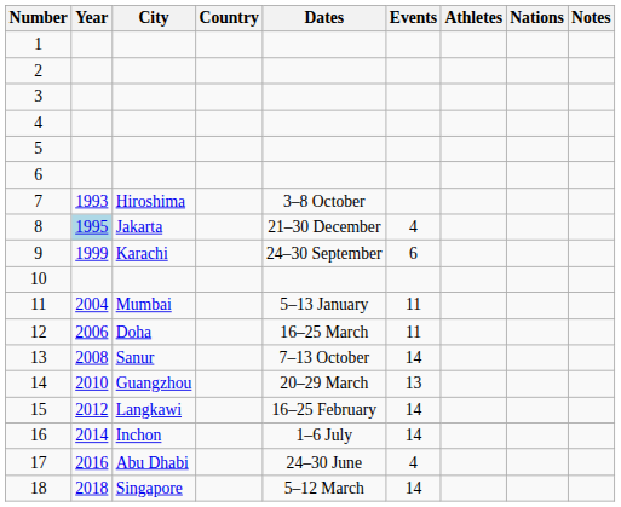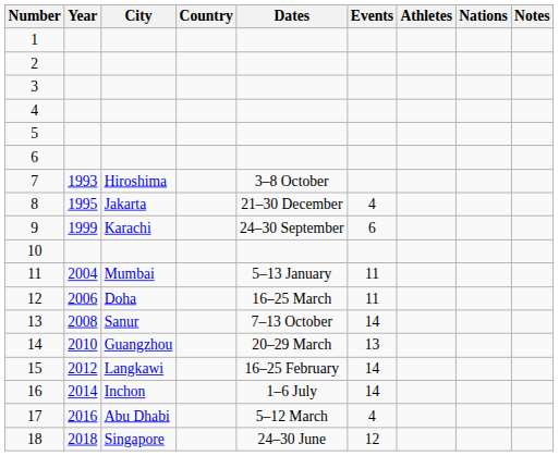 <table class="wikitable">
 <tr>
 <th>Number</th>
 <th>Year</th>
 <th>City</th>
 <th>Country</th>
 <th>Dates</th>
 <th>Events</th>
 <th>Athletes</th>
 <th>Nations</th>
 <th>Notes</th>
 </tr>
 <tr>
 <td align=center>1</td>
 <td align=center></td>
 <td></td>
 <td></td>
 <td align=center></td>
 <td align=center></td>
 <td align=center></td>
 <td align=center></td>
 <td></td>
 </tr>
 <tr>
 <td align=center>2</td>
 <td align=center></td>
 <td></td>
 <td></td>
 <td align=center></td>
 <td align=center></td>
 <td align=center></td>
 <td align=center></td>
 <td></td>
 </tr>
 <tr>
 <td align=center>3</td>
 <td align=center></td>
 <td></td>
 <td></td>
 <td align=center></td>
 <td align=center></td>
 <td align=center></td>
 <td align=center></td>
 <td></td>
 </tr>
 <tr>
 <td align=center>4</td>
 <td align=center></td>
 <td></td>
 <td></td>
 <td align=center></td>
 <td align=center></td>
 <td align=center></td>
 <td align=center></td>
 <td></td>
 </tr>
 <tr>
 <td align=center>5</td>
 <td align=center></td>
 <td></td>
 <td></td>
 <td align=center></td>
 <td align=center></td>
 <td align=center></td>
 <td align=center></td>
 <td></td>
 </tr>
 <tr>
 <td align=center>6</td>
 <td align=center></td>
 <td></td>
 <td></td>
 <td align=center></td>
 <td align=center></td>
 <td align=center></td>
 <td align=center></td>
 <td></td>
 </tr>
 <tr>
 <td align=center>7</td>
 <td><a href='#'>1993</a></td>
 <td><a href='#'>Hiroshima</a></td>
 <td></td>
 <td align=center>3–8 October</td>
 <td align=center></td>
 <td align=center></td>
 <td align=center></td>
 <td></td>
 </tr>
 <tr>
 <td align=center>8</td>
-<td style="background: lightblue;"><a href='#'>1995</a></td>
+<td><a href='#'>1995</a></td>
 <td><a href='#'>Jakarta</a></td>
 <td></td>
 <td align=center>21–30 December</td>
 <td align=center>4</td>
 <td align=center></td>
 <td align=center></td>
 <td></td>
 </tr>
 <tr>
 <td align=center>9</td>
 <td><a href='#'>1999</a></td>
 <td><a href='#'>Karachi</a></td>
 <td></td>
 <td align=center>24–30 September</td>
 <td align=center>6</td>
 <td align=center></td>
 <td align=center></td>
 <td></td>
 </tr>
 <tr>
 <td align=center>10</td>
 <td align=center></td>
 <td></td>
 <td></td>
 <td align=center></td>
 <td align=center></td>
 <td align=center></td>
 <td align=center></td>
 <td></td>
 </tr>
 <tr>
 <td align=center>11</td>
 <td><a href='#'>2004</a></td>
 <td><a href='#'>Mumbai</a></td>
 <td></td>
 <td align=center>5–13 January</td>
 <td align=center>11</td>
 <td align=center></td>
 <td align=center></td>
 <td></td>
 </tr>
 <tr>
 <td align=center>12</td>
 <td><a href='#'>2006</a></td>
 <td><a href='#'>Doha</a></td>
 <td></td>
 <td align=center>16–25 March</td>
 <td align=center>11</td>
 <td align=center></td>
 <td align=center></td>
 <td></td>
 </tr>
 <tr>
 <td align=center>13</td>
 <td><a href='#'>2008</a></td>
 <td><a href='#'>Sanur</a></td>
 <td></td>
 <td align=center>7–13 October</td>
 <td align=center>14</td>
 <td align=center></td>
 <td align=center></td>
 <td></td>
 </tr>
 <tr>
 <td align=center>14</td>
 <td><a href='#'>2010</a></td>
 <td><a href='#'>Guangzhou</a></td>
 <td></td>
 <td align=center>20–29 March</td>
 <td align=center>13</td>
 <td align=center></td>
 <td align=center></td>
 <td></td>
 </tr>
 <tr>
 <td align=center>15</td>
 <td><a href='#'>2012</a></td>
 <td><a href='#'>Langkawi</a></td>
 <td></td>
 <td align=center>16–25 February</td>
 <td align=center>14</td>
 <td align=center></td>
 <td align=center></td>
 <td></td>
 </tr>
 <tr>
 <td align=center>16</td>
 <td><a href='#'>2014</a></td>
 <td><a href='#'>Inchon</a></td>
 <td></td>
 <td align=center>1–6 July</td>
 <td align=center>14</td>
 <td align=center></td>
 <td align=center></td>
 <td></td>
 </tr>
 <tr>
 <td align=center>17</td>
 <td><a href='#'>2016</a></td>
 <td><a href='#'>Abu Dhabi</a></td>
 <td></td>
-<td align=center>24–30 June</td>
+<td align=center>5–12 March</td>
 <td align=center>4</td>
 <td align=center></td>
 <td align=center></td>
 <td></td>
 </tr>
 <tr>
 <td align=center>18</td>
 <td><a href='#'>2018</a></td>
 <td><a href='#'>Singapore</a></td>
 <td></td>
-<td align=center>5–12 March</td>
-<td align=center>14</td>
+<td align=center>24–30 June</td>
+<td align=center>12</td>
 <td align=center></td>
 <td align=center></td>
 <td></td>
 </tr>
 </table>
